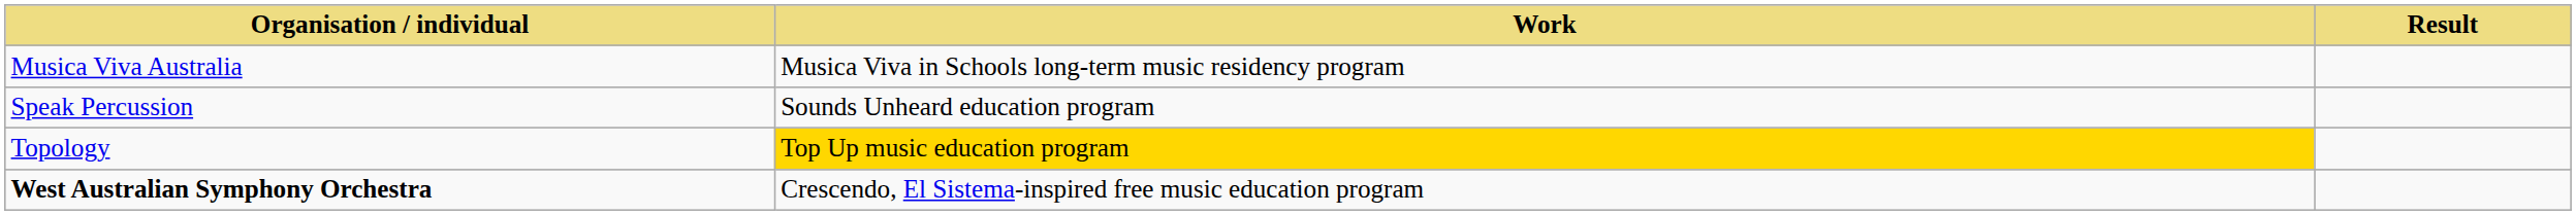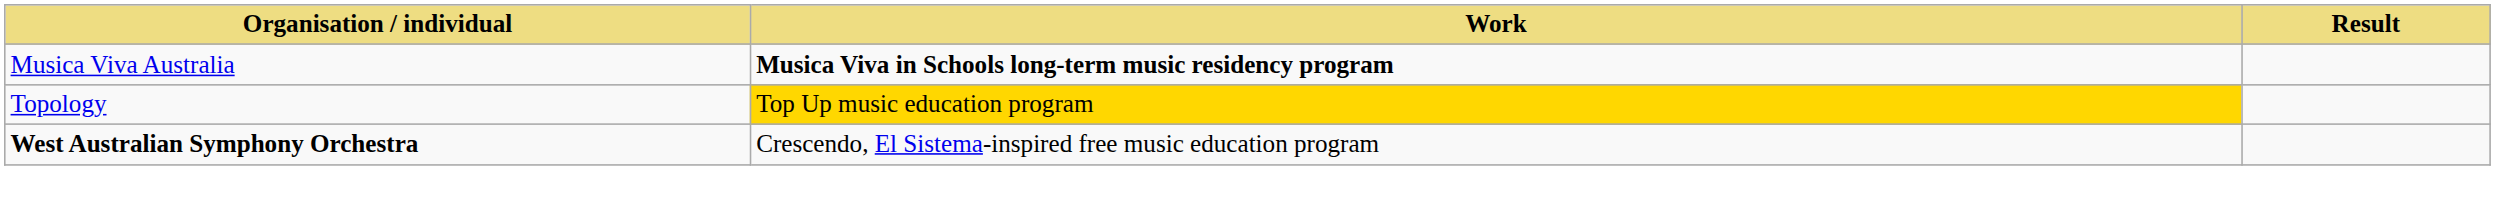 <table class="wikitable" width=100%>
 <tr>
 <th style="width:30%;background:#EEDD82;">Organisation / individual</th>
 <th style="width:60%;background:#EEDD82;">Work</th>
 <th style="width:10%;background:#EEDD82;">Result<br></th>
 </tr>
 <tr>
 <td><a href='#'>Musica Viva Australia</a></td>
-<td>Musica Viva in Schools long-term music residency program</td>
-<td></td>
-</tr>
-<tr>
-<td><a href='#'>Speak Percussion</a></td>
-<td>Sounds Unheard education program</td>
+<td><strong>Musica Viva in Schools long-term music residency program</strong></td>
 <td></td>
 </tr>
 <tr>
 <td><a href='#'>Topology</a></td>
 <td style="background: gold;">Top Up music education program</td>
 <td></td>
 </tr>
 <tr>
 <td><strong>West Australian Symphony Orchestra</strong></td>
 <td>Crescendo, <a href='#'>El Sistema</a>-inspired free music education program</td>
 <td></td>
 </tr>
 </table>
